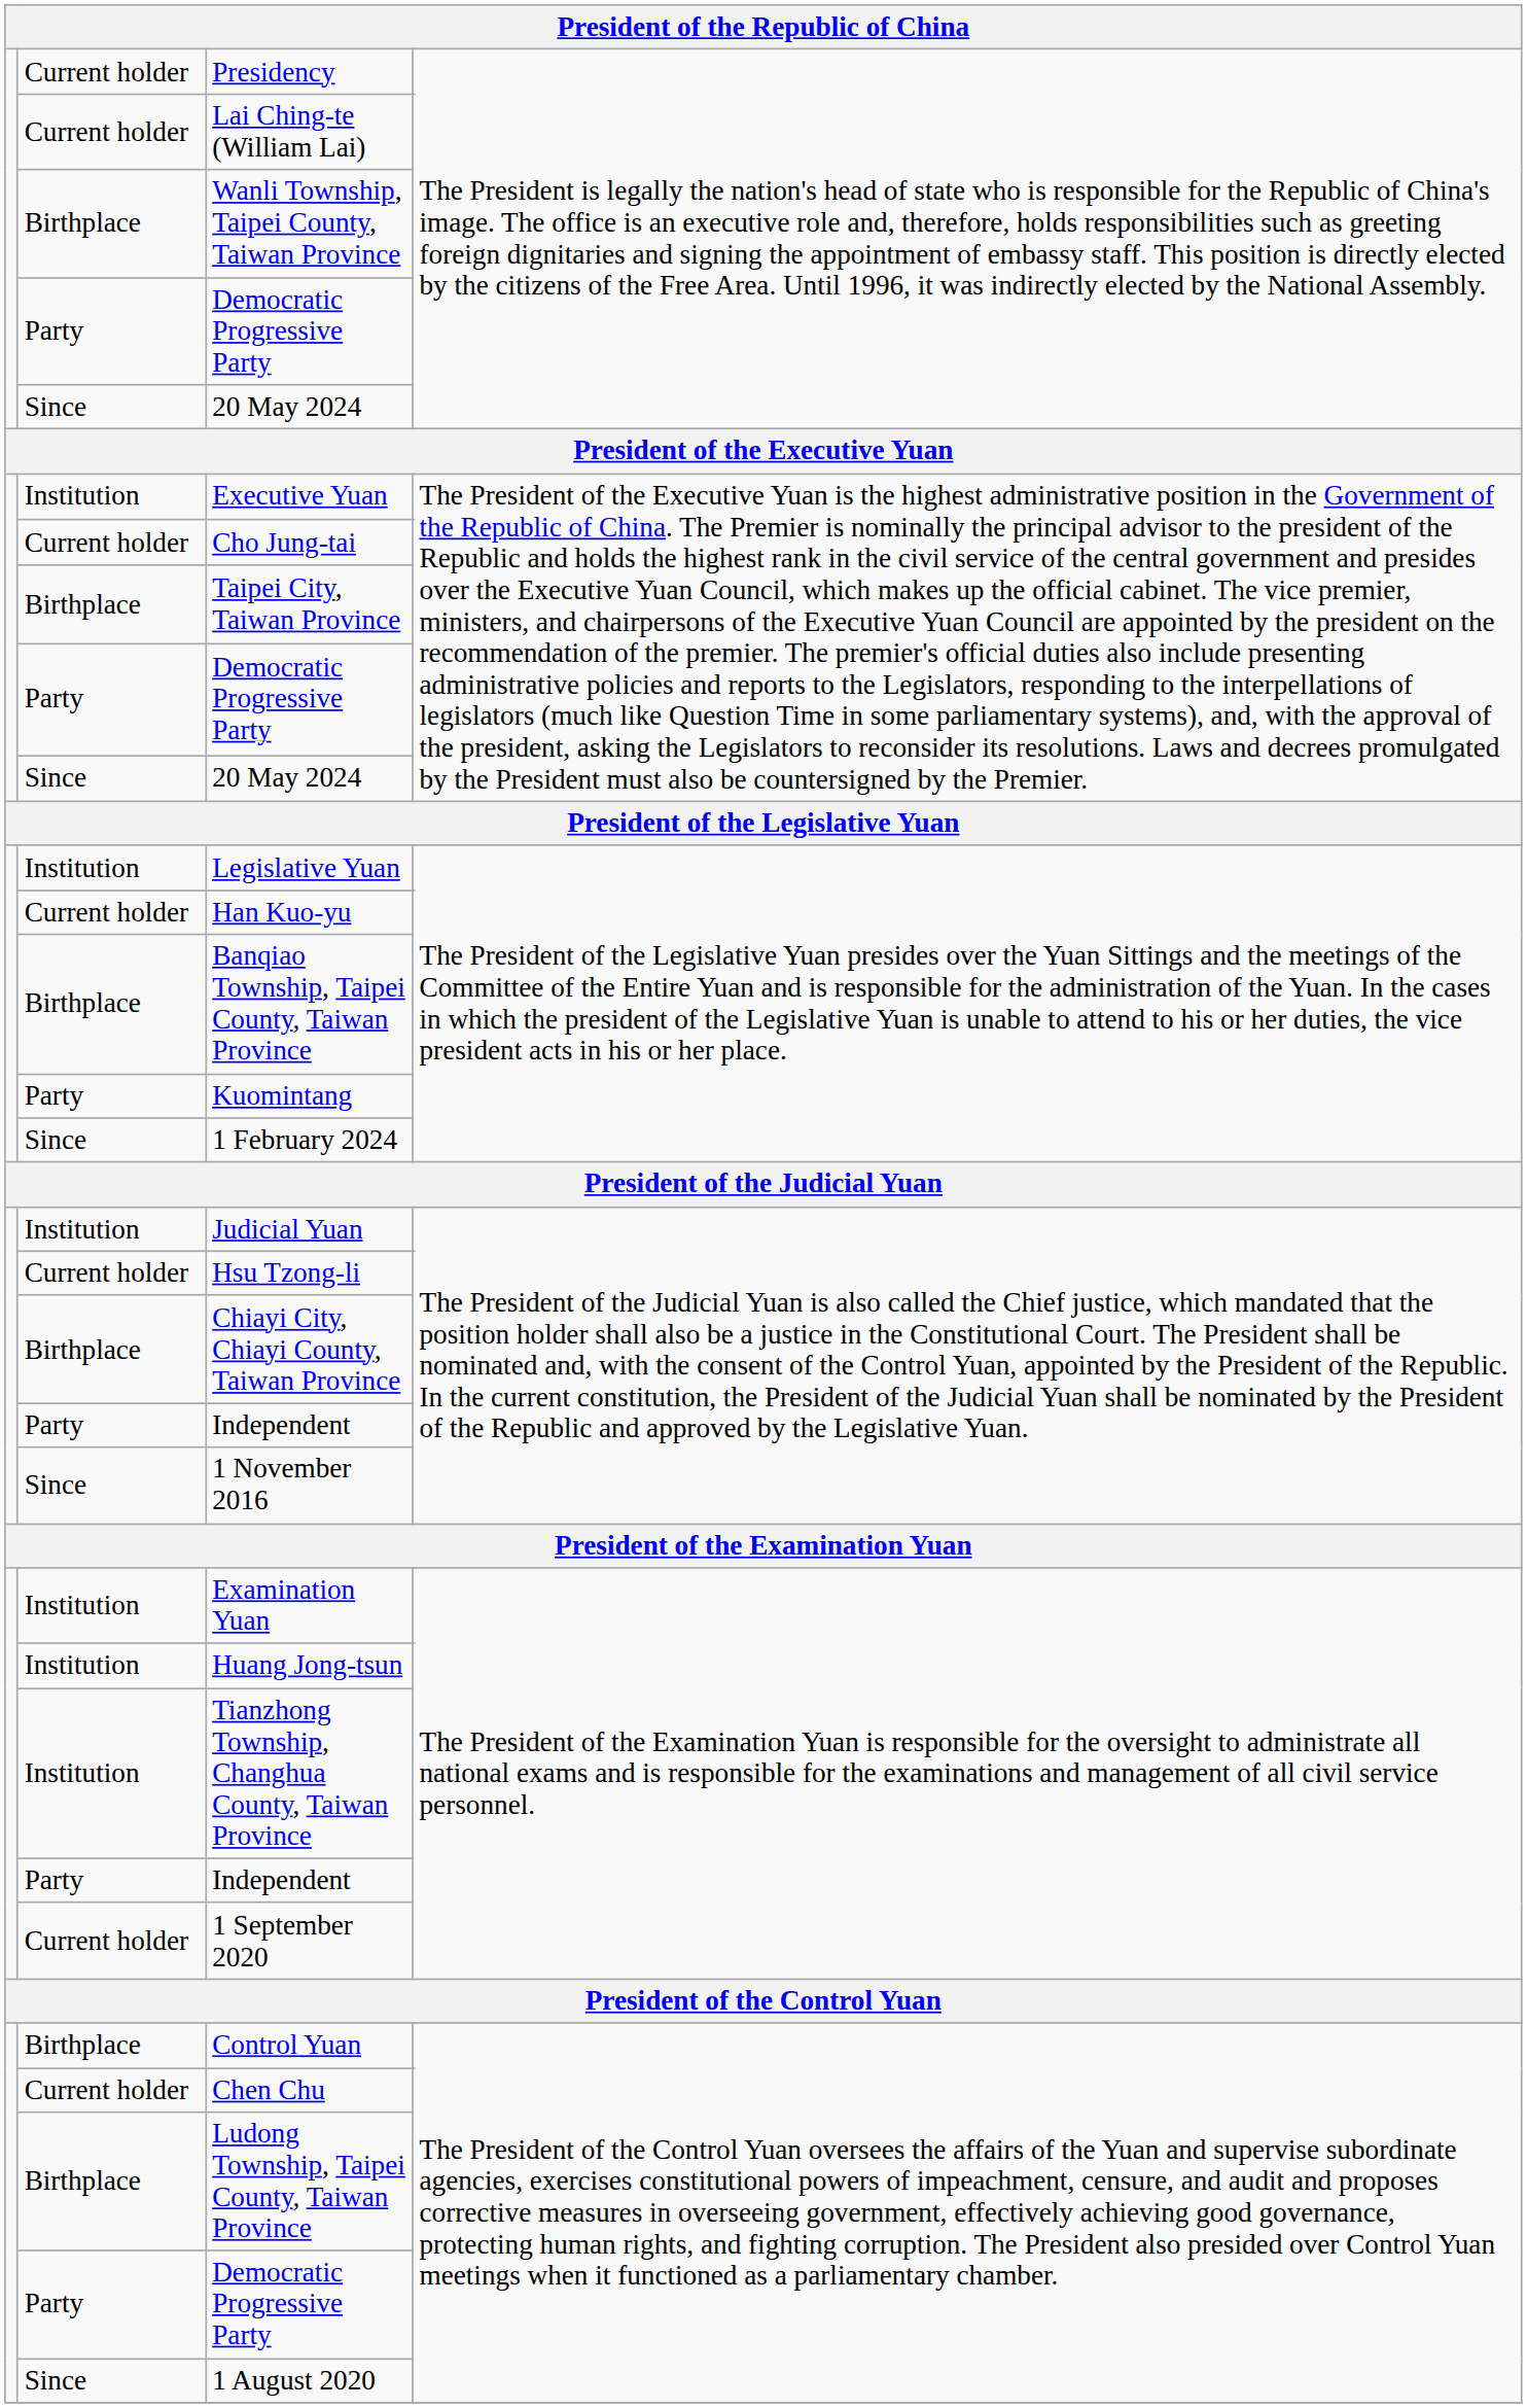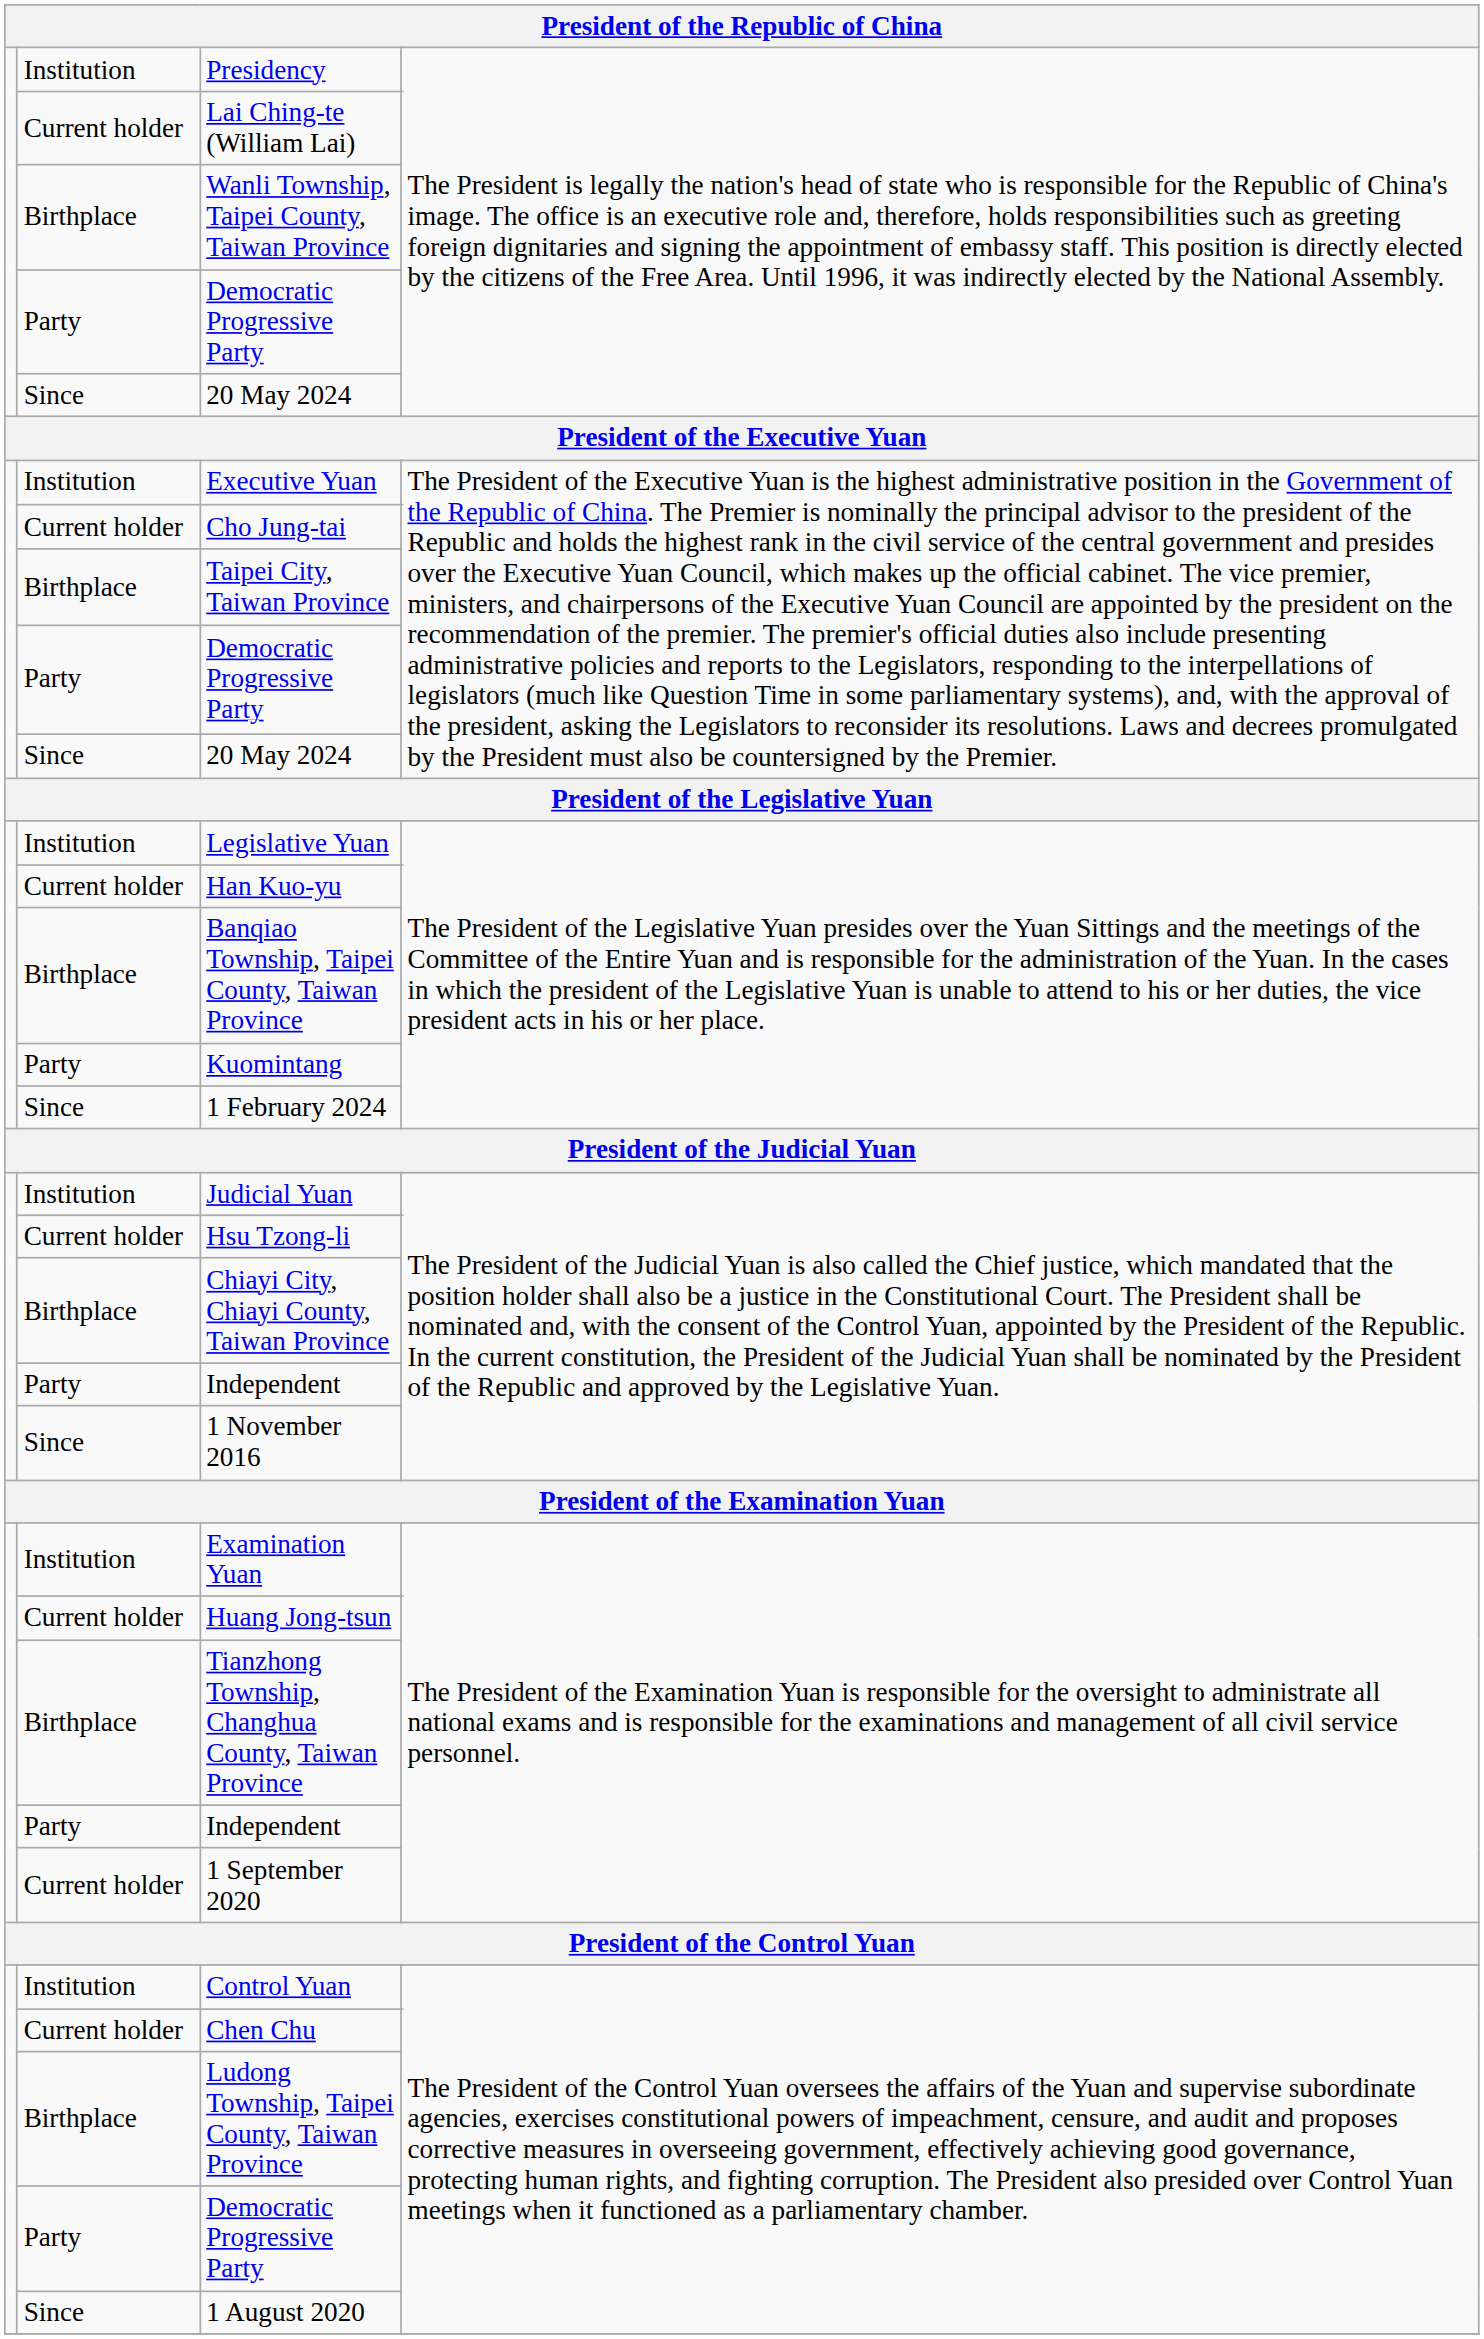 <table class="wikitable">
 <tr>
 <th colspan=5><a href='#'>President of the Republic of China</a></th>
 </tr>
 <tr>
 <td rowspan=5></td>
-<td>Current holder</td>
+<td width=100px>Institution</td>
 <td colspan=2><a href='#'>Presidency</a></td>
 <td rowspan=5>The President is legally the nation's head of state who is responsible for the Republic of China's image. The office is an executive role and, therefore, holds responsibilities such as greeting foreign dignitaries and signing the appointment of embassy staff. This position is directly elected by the citizens of the Free Area. Until 1996, it was indirectly elected by the National Assembly.</td>
 </tr>
 <tr>
 <td>Current holder</td>
 <td colspan=2 width=400px><a href='#'>Lai Ching-te</a><br>(William Lai)</td>
 </tr>
 <tr>
 <td>Birthplace</td>
 <td colspan=2><a href='#'>Wanli Township</a>, <a href='#'>Taipei County</a>, <a href='#'>Taiwan Province</a></td>
 </tr>
 <tr>
 <td>Party</td>
 <td colspan=2><a href='#'>Democratic Progressive Party</a></td>
 </tr>
 <tr>
 <td>Since</td>
 <td colspan=2>20 May 2024</td>
 </tr>
 <tr>
 <th colspan=5><a href='#'>President of the Executive Yuan</a></th>
 </tr>
 <tr>
 <td rowspan=5></td>
 <td width=100px>Institution</td>
 <td colspan=2><a href='#'>Executive Yuan</a></td>
 <td rowspan=5>The President of the Executive Yuan is the highest administrative position in the <a href='#'>Government of the Republic of China</a>. The Premier is nominally the principal advisor to the president of the Republic and holds the highest rank in the civil service of the central government and presides over the Executive Yuan Council, which makes up the official cabinet. The vice premier, ministers, and chairpersons of the Executive Yuan Council are appointed by the president on the recommendation of the premier. The premier's official duties also include presenting administrative policies and reports to the Legislators, responding to the interpellations of legislators (much like Question Time in some parliamentary systems), and, with the approval of the president, asking the Legislators to reconsider its resolutions. Laws and decrees promulgated by the President must also be countersigned by the Premier.</td>
 </tr>
 <tr>
 <td>Current holder</td>
 <td colspan=2><a href='#'>Cho Jung-tai</a></td>
 </tr>
 <tr>
 <td>Birthplace</td>
 <td colspan=2><a href='#'>Taipei City</a>, <a href='#'>Taiwan Province</a></td>
 </tr>
 <tr>
 <td>Party</td>
 <td colspan=2><a href='#'>Democratic Progressive Party</a></td>
 </tr>
 <tr>
 <td>Since</td>
 <td colspan=2>20 May 2024</td>
 </tr>
 <tr>
 <th colspan=5><a href='#'>President of the Legislative Yuan</a></th>
 </tr>
 <tr>
 <td rowspan=5></td>
 <td width=100px>Institution</td>
 <td colspan=2><a href='#'>Legislative Yuan</a></td>
 <td rowspan=5>The President of the Legislative Yuan presides over the Yuan Sittings and the meetings of the Committee of the Entire Yuan and is responsible for the administration of the Yuan. In the cases in which the president of the Legislative Yuan is unable to attend to his or her duties, the vice president acts in his or her place.</td>
 </tr>
 <tr>
 <td>Current holder</td>
 <td colspan=2><a href='#'>Han Kuo-yu</a></td>
 </tr>
 <tr>
 <td>Birthplace</td>
 <td colspan=2><a href='#'>Banqiao Township</a>, <a href='#'>Taipei County</a>, <a href='#'>Taiwan Province</a></td>
 </tr>
 <tr>
 <td>Party</td>
 <td colspan=2><a href='#'>Kuomintang</a></td>
 </tr>
 <tr>
 <td>Since</td>
 <td colspan=2>1 February 2024</td>
 </tr>
 <tr>
 <th colspan=5><a href='#'>President of the Judicial Yuan</a></th>
 </tr>
 <tr>
 <td rowspan=5></td>
 <td width=100px>Institution</td>
 <td colspan=2><a href='#'>Judicial Yuan</a></td>
 <td rowspan=5>The President of the Judicial Yuan is also called the Chief justice, which mandated that the position holder shall also be a justice in the Constitutional Court. The President shall be nominated and, with the consent of the Control Yuan, appointed by the President of the Republic. In the current constitution, the President of the Judicial Yuan shall be nominated by the President of the Republic and approved by the Legislative Yuan.</td>
 </tr>
 <tr>
 <td>Current holder</td>
 <td colspan=2><a href='#'>Hsu Tzong-li</a></td>
 </tr>
 <tr>
 <td>Birthplace</td>
 <td colspan=2><a href='#'>Chiayi City</a>, <a href='#'>Chiayi County</a>, <a href='#'>Taiwan Province</a></td>
 </tr>
 <tr>
 <td>Party</td>
 <td colspan=2>Independent</td>
 </tr>
 <tr>
 <td>Since</td>
 <td colspan=2>1 November 2016</td>
 </tr>
 <tr>
 <th colspan=5><a href='#'>President of the Examination Yuan</a></th>
 </tr>
 <tr>
 <td rowspan=5></td>
 <td width=100px>Institution</td>
 <td colspan=2><a href='#'>Examination Yuan</a></td>
 <td rowspan=5>The President of the Examination Yuan is responsible for the oversight to administrate all national exams and is responsible for the examinations and management of all civil service personnel.</td>
 </tr>
 <tr>
-<td width=100px>Institution</td>
+<td>Current holder</td>
 <td colspan=2><a href='#'>Huang Jong-tsun</a></td>
 </tr>
 <tr>
-<td width=100px>Institution</td>
+<td>Birthplace</td>
 <td colspan=2><a href='#'>Tianzhong Township</a>, <a href='#'>Changhua County</a>, <a href='#'>Taiwan Province</a></td>
 </tr>
 <tr>
 <td>Party</td>
 <td colspan=2>Independent</td>
 </tr>
 <tr>
 <td>Current holder</td>
 <td colspan=2>1 September 2020</td>
 </tr>
 <tr>
 <th colspan=5><a href='#'>President of the Control Yuan</a></th>
 </tr>
 <tr>
 <td rowspan=5></td>
-<td>Birthplace</td>
+<td width=100px>Institution</td>
 <td colspan=2><a href='#'>Control Yuan</a></td>
 <td rowspan=5>The President of the Control Yuan oversees the affairs of the Yuan and supervise subordinate agencies, exercises constitutional powers of impeachment, censure, and audit and proposes corrective measures in overseeing government, effectively achieving good governance, protecting human rights, and fighting corruption. The President also presided over Control Yuan meetings when it functioned as a parliamentary chamber.</td>
 </tr>
 <tr>
 <td>Current holder</td>
 <td colspan=2><a href='#'>Chen Chu</a></td>
 </tr>
 <tr>
 <td>Birthplace</td>
 <td colspan=2><a href='#'>Ludong Township</a>, <a href='#'>Taipei County</a>, <a href='#'>Taiwan Province</a></td>
 </tr>
 <tr>
 <td>Party</td>
 <td colspan=2><a href='#'>Democratic Progressive Party</a></td>
 </tr>
 <tr>
 <td>Since</td>
 <td colspan=2>1 August 2020</td>
 </tr>
 <tr>
 </tr>
 </table>
